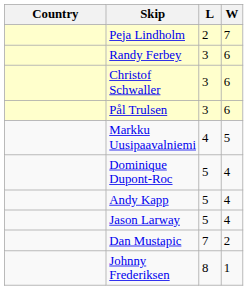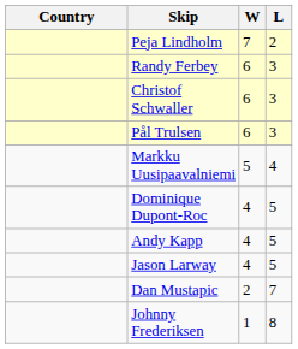 <table class="wikitable">
 <tr>
 <th bgcolor="#efefef" width="120">Country</th>
 <th bgcolor="#efefef" width="20">Skip</th>
+<th bgcolor="#efefef" width="20">W</th>
 <th bgcolor="#efefef" width="20">L</th>
-<th bgcolor="#efefef" width="20">W</th>
 </tr>
 <tr bgcolor="#ffffcc">
 <td></td>
 <td><a href='#'>Peja Lindholm</a></td>
+<td>7</td>
 <td>2</td>
-<td>7</td>
 </tr>
 <tr bgcolor="#ffffcc">
 <td></td>
 <td><a href='#'>Randy Ferbey</a></td>
+<td>6</td>
 <td>3</td>
-<td>6</td>
 </tr>
 <tr bgcolor="#ffffcc">
 <td></td>
 <td><a href='#'>Christof Schwaller</a></td>
+<td>6</td>
 <td>3</td>
-<td>6</td>
 </tr>
 <tr bgcolor="#ffffcc">
 <td></td>
 <td><a href='#'>Pål Trulsen</a></td>
+<td>6</td>
 <td>3</td>
-<td>6</td>
 </tr>
 <tr>
 <td></td>
 <td><a href='#'>Markku Uusipaavalniemi</a></td>
+<td>5</td>
+<td>4</td>
+</tr>
+<tr>
+<td></td>
+<td><a href='#'>Dominique Dupont-Roc</a></td>
 <td>4</td>
 <td>5</td>
 </tr>
 <tr>
 <td></td>
-<td><a href='#'>Dominique Dupont-Roc</a></td>
+<td><a href='#'>Andy Kapp</a></td>
+<td>4</td>
 <td>5</td>
-<td>4</td>
-</tr>
-<tr>
-<td></td>
-<td><a href='#'>Andy Kapp</a></td>
-<td>5</td>
-<td>4</td>
 </tr>
 <tr>
 <td></td>
 <td><a href='#'>Jason Larway</a></td>
+<td>4</td>
 <td>5</td>
-<td>4</td>
 </tr>
 <tr>
 <td></td>
 <td><a href='#'>Dan Mustapic</a></td>
+<td>2</td>
 <td>7</td>
-<td>2</td>
 </tr>
 <tr>
 <td></td>
 <td><a href='#'>Johnny Frederiksen</a></td>
+<td>1</td>
 <td>8</td>
-<td>1</td>
 </tr>
 </table>
